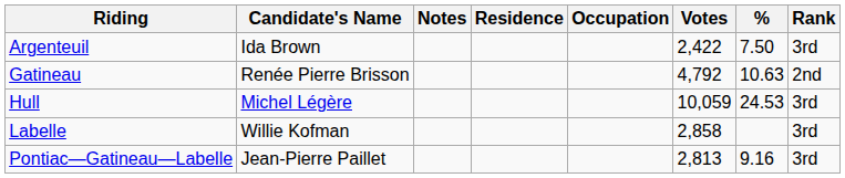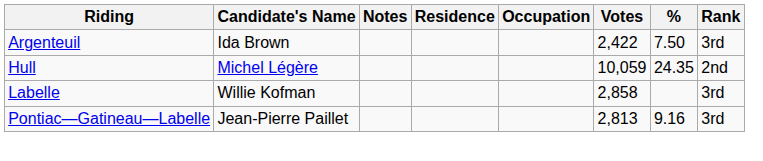 <table class="wikitable sortable">
 <tr>
 <th>Riding<br></th>
 <th>Candidate's Name</th>
 <th>Notes</th>
 <th>Residence</th>
 <th>Occupation</th>
 <th>Votes</th>
 <th>%</th>
 <th>Rank</th>
 </tr>
 <tr>
 <td><a href='#'>Argenteuil</a></td>
 <td>Ida Brown</td>
 <td></td>
 <td></td>
 <td></td>
 <td>2,422</td>
 <td>7.50</td>
 <td>3rd</td>
 </tr>
 <tr>
-<td><a href='#'>Gatineau</a></td>
-<td>Renée Pierre Brisson</td>
-<td></td>
-<td></td>
-<td></td>
-<td>4,792</td>
-<td>10.63</td>
-<td>2nd</td>
-</tr>
-<tr>
 <td><a href='#'>Hull</a></td>
 <td><a href='#'>Michel Légère</a></td>
 <td></td>
 <td></td>
 <td></td>
 <td>10,059</td>
-<td>24.53</td>
-<td>3rd</td>
+<td>24.35</td>
+<td>2nd</td>
 </tr>
 <tr>
 <td><a href='#'>Labelle</a></td>
 <td>Willie Kofman</td>
 <td></td>
 <td></td>
 <td></td>
 <td>2,858</td>
 <td></td>
 <td>3rd</td>
 </tr>
 <tr>
 <td><a href='#'>Pontiac—Gatineau—Labelle</a></td>
 <td>Jean-Pierre Paillet</td>
 <td></td>
 <td></td>
 <td></td>
 <td>2,813</td>
 <td>9.16</td>
 <td>3rd</td>
 </tr>
 </table>
